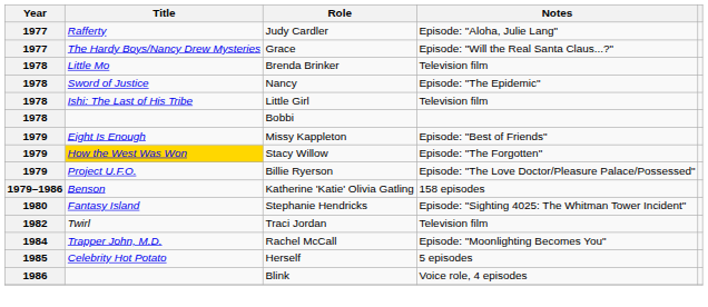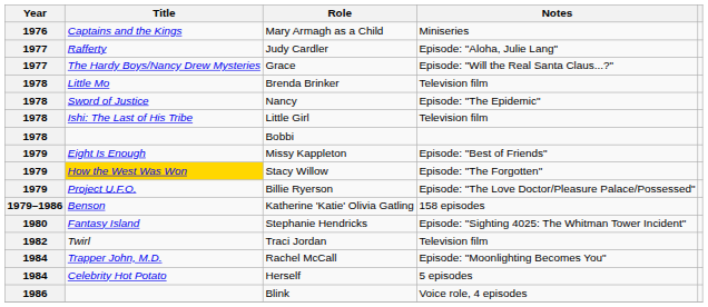 <table class="wikitable plainrowheaders sortable" style="margin-right: 0;">
 <tr>
 <th scope="col">Year</th>
 <th scope="col">Title</th>
 <th scope="col">Role</th>
 <th scope="col" class="unsortable">Notes</th>
 <th scope="col" class="unsortable"></th>
+</tr>
+<tr>
+<th scope="row">1976</th>
+<td><em><a href='#'>Captains and the Kings</a></em></td>
+<td>Mary Armagh as a Child</td>
+<td>Miniseries</td>
+<td style="text-align:center;"></td>
 </tr>
 <tr>
 <th scope="row">1977</th>
 <td><em><a href='#'>Rafferty</a></em></td>
 <td>Judy Cardler</td>
 <td>Episode: "Aloha, Julie Lang"</td>
 <td style="text-align:center;"></td>
 </tr>
 <tr>
 <th scope="row">1977</th>
 <td><em><a href='#'>The Hardy Boys/Nancy Drew Mysteries</a></em></td>
 <td>Grace</td>
 <td>Episode: "Will the Real Santa Claus...?"</td>
 <td style="text-align:center;"></td>
 </tr>
 <tr>
 <th scope="row">1978</th>
 <td><em><a href='#'>Little Mo</a></em></td>
 <td>Brenda Brinker</td>
 <td>Television film</td>
 <td style="text-align:center;"></td>
 </tr>
 <tr>
 <th scope="row">1978</th>
 <td><em><a href='#'>Sword of Justice</a></em></td>
 <td>Nancy</td>
 <td>Episode: "The Epidemic"</td>
 <td style="text-align:center;"></td>
 </tr>
 <tr>
 <th scope="row">1978</th>
 <td><em><a href='#'>Ishi: The Last of His Tribe</a></em></td>
 <td>Little Girl</td>
 <td>Television film</td>
 <td style="text-align:center;"></td>
 </tr>
 <tr>
 <th scope="row">1978</th>
 <td><em></em></td>
 <td>Bobbi</td>
 <td></td>
 <td style="text-align:center;"></td>
 </tr>
 <tr>
 <th scope="row">1979</th>
 <td><em><a href='#'>Eight Is Enough</a></em></td>
 <td>Missy Kappleton</td>
 <td>Episode: "Best of Friends"</td>
 <td style="text-align:center;"></td>
 </tr>
 <tr>
 <th scope="row">1979</th>
 <td style="background: gold;"><em><a href='#'>How the West Was Won</a></em></td>
 <td>Stacy Willow</td>
 <td>Episode: "The Forgotten"</td>
 <td style="text-align:center;"></td>
 </tr>
 <tr>
 <th scope="row">1979</th>
 <td><em><a href='#'>Project U.F.O.</a></em></td>
 <td>Billie Ryerson</td>
 <td>Episode: "The Love Doctor/Pleasure Palace/Possessed"</td>
 <td style="text-align:center;"></td>
 </tr>
 <tr>
 <th scope="row">1979–1986</th>
 <td><em><a href='#'>Benson</a></em></td>
 <td>Katherine 'Katie' Olivia Gatling</td>
 <td>158 episodes</td>
 <td style="text-align:center;"></td>
 </tr>
 <tr>
 <th scope="row">1980</th>
 <td><em><a href='#'>Fantasy Island</a></em></td>
 <td>Stephanie Hendricks</td>
 <td>Episode: "Sighting 4025: The Whitman Tower Incident"</td>
 <td style="text-align:center;"></td>
 </tr>
 <tr>
 <th scope="row">1982</th>
 <td><em>Twirl</em></td>
 <td>Traci Jordan</td>
 <td>Television film</td>
 <td style="text-align:center;"></td>
 </tr>
 <tr>
 <th scope="row">1984</th>
 <td><em><a href='#'>Trapper John, M.D.</a></em></td>
 <td>Rachel McCall</td>
 <td>Episode: "Moonlighting Becomes You"</td>
 <td style="text-align:center;"></td>
 </tr>
 <tr>
-<th scope="row">1985</th>
+<th scope="row">1984</th>
 <td><em><a href='#'>Celebrity Hot Potato</a></em></td>
 <td>Herself</td>
 <td>5 episodes</td>
 <td style="text-align:center;"></td>
 </tr>
 <tr>
 <th scope="row">1986</th>
 <td><em></em></td>
 <td>Blink</td>
 <td>Voice role, 4 episodes</td>
 <td style="text-align:center;"></td>
 </tr>
 <tr>
 </tr>
 </table>
